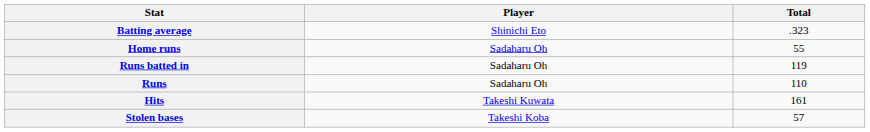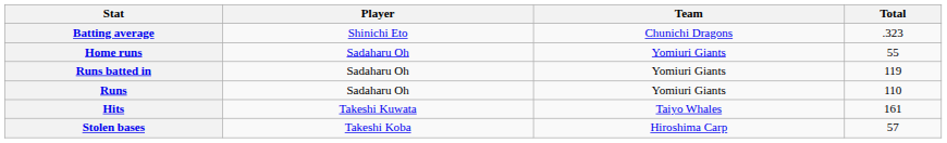 <table class="wikitable" style="text-align:center;">
 <tr>
 <th scope="col" width="7%">Stat</th>
 <th scope="col" width="10%">Player</th>
+<th scope="col" width="10%">Team</th>
 <th scope="col" width="3%">Total</th>
 </tr>
 <tr>
 <th scope="row" style="text-align:center;"><a href='#'>Batting average</a></th>
 <td><a href='#'>Shinichi Eto</a></td>
+<td><a href='#'>Chunichi Dragons</a></td>
 <td>.323</td>
 </tr>
 <tr>
 <th scope="row" style="text-align:center;"><a href='#'>Home runs</a></th>
 <td><a href='#'>Sadaharu Oh</a></td>
+<td><a href='#'>Yomiuri Giants</a></td>
 <td>55</td>
 </tr>
 <tr>
 <th scope="row" style="text-align:center;"><a href='#'>Runs batted in</a></th>
 <td>Sadaharu Oh</td>
+<td>Yomiuri Giants</td>
 <td>119</td>
 </tr>
 <tr>
 <th scope="row" style="text-align:center;"><a href='#'>Runs</a></th>
 <td>Sadaharu Oh</td>
+<td>Yomiuri Giants</td>
 <td>110</td>
 </tr>
 <tr>
 <th scope="row" style="text-align:center;"><a href='#'>Hits</a></th>
 <td><a href='#'>Takeshi Kuwata</a></td>
+<td><a href='#'>Taiyo Whales</a></td>
 <td>161</td>
 </tr>
 <tr>
 <th scope="row" style="text-align:center;"><a href='#'>Stolen bases</a></th>
 <td><a href='#'>Takeshi Koba</a></td>
+<td><a href='#'>Hiroshima Carp</a></td>
 <td>57</td>
 </tr>
 </table>
